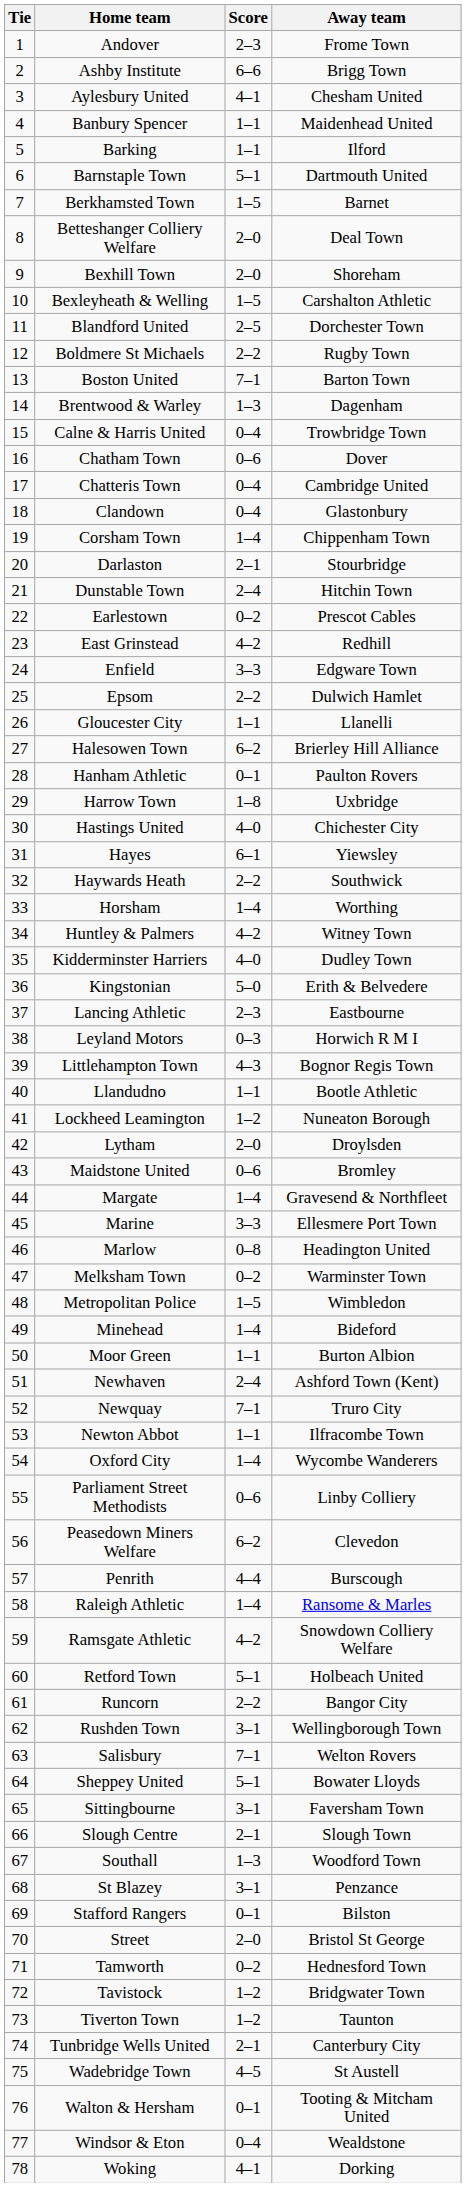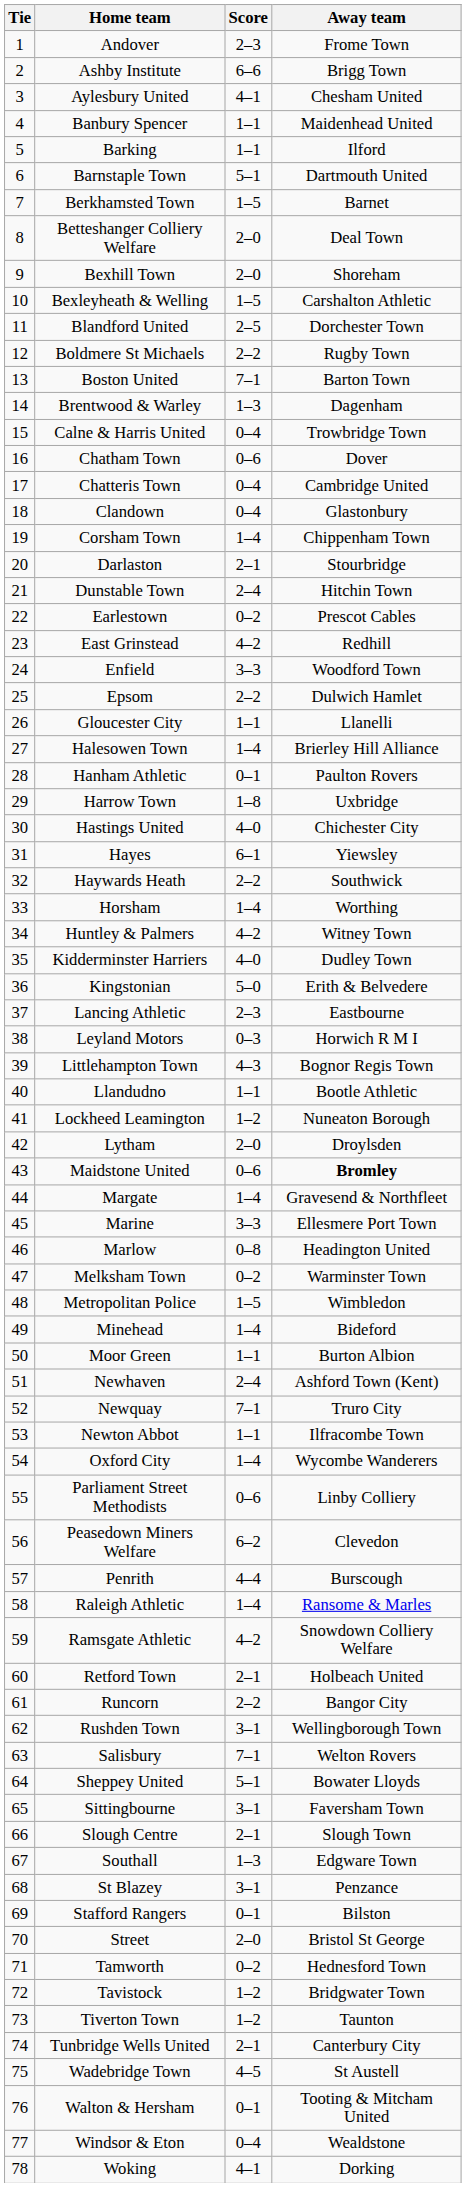 <table class="wikitable" style="text-align:center;">
 <tr>
 <th width=20>Tie</th>
 <th width=175>Home team</th>
 <th width=20>Score</th>
 <th width=175>Away team</th>
 </tr>
 <tr>
 <td>1</td>
 <td>Andover</td>
 <td>2–3</td>
 <td>Frome Town</td>
 </tr>
 <tr>
 <td>2</td>
 <td>Ashby Institute</td>
 <td>6–6</td>
 <td>Brigg Town</td>
 </tr>
 <tr>
 <td>3</td>
 <td>Aylesbury United</td>
 <td>4–1</td>
 <td>Chesham United</td>
 </tr>
 <tr>
 <td>4</td>
 <td>Banbury Spencer</td>
 <td>1–1</td>
 <td>Maidenhead United</td>
 </tr>
 <tr>
 <td>5</td>
 <td>Barking</td>
 <td>1–1</td>
 <td>Ilford</td>
 </tr>
 <tr>
 <td>6</td>
 <td>Barnstaple Town</td>
 <td>5–1</td>
 <td>Dartmouth United</td>
 </tr>
 <tr>
 <td>7</td>
 <td>Berkhamsted Town</td>
 <td>1–5</td>
 <td>Barnet</td>
 </tr>
 <tr>
 <td>8</td>
 <td>Betteshanger Colliery Welfare</td>
 <td>2–0</td>
 <td>Deal Town</td>
 </tr>
 <tr>
 <td>9</td>
 <td>Bexhill Town</td>
 <td>2–0</td>
 <td>Shoreham</td>
 </tr>
 <tr>
 <td>10</td>
 <td>Bexleyheath & Welling</td>
 <td>1–5</td>
 <td>Carshalton Athletic</td>
 </tr>
 <tr>
 <td>11</td>
 <td>Blandford United</td>
 <td>2–5</td>
 <td>Dorchester Town</td>
 </tr>
 <tr>
 <td>12</td>
 <td>Boldmere St Michaels</td>
 <td>2–2</td>
 <td>Rugby Town</td>
 </tr>
 <tr>
 <td>13</td>
 <td>Boston United</td>
 <td>7–1</td>
 <td>Barton Town</td>
 </tr>
 <tr>
 <td>14</td>
 <td>Brentwood & Warley</td>
 <td>1–3</td>
 <td>Dagenham</td>
 </tr>
 <tr>
 <td>15</td>
 <td>Calne & Harris United</td>
 <td>0–4</td>
 <td>Trowbridge Town</td>
 </tr>
 <tr>
 <td>16</td>
 <td>Chatham Town</td>
 <td>0–6</td>
 <td>Dover</td>
 </tr>
 <tr>
 <td>17</td>
 <td>Chatteris Town</td>
 <td>0–4</td>
 <td>Cambridge United</td>
 </tr>
 <tr>
 <td>18</td>
 <td>Clandown</td>
 <td>0–4</td>
 <td>Glastonbury</td>
 </tr>
 <tr>
 <td>19</td>
 <td>Corsham Town</td>
 <td>1–4</td>
 <td>Chippenham Town</td>
 </tr>
 <tr>
 <td>20</td>
 <td>Darlaston</td>
 <td>2–1</td>
 <td>Stourbridge</td>
 </tr>
 <tr>
 <td>21</td>
 <td>Dunstable Town</td>
 <td>2–4</td>
 <td>Hitchin Town</td>
 </tr>
 <tr>
 <td>22</td>
 <td>Earlestown</td>
 <td>0–2</td>
 <td>Prescot Cables</td>
 </tr>
 <tr>
 <td>23</td>
 <td>East Grinstead</td>
 <td>4–2</td>
 <td>Redhill</td>
 </tr>
 <tr>
 <td>24</td>
 <td>Enfield</td>
 <td>3–3</td>
-<td>Edgware Town</td>
+<td>Woodford Town</td>
 </tr>
 <tr>
 <td>25</td>
 <td>Epsom</td>
 <td>2–2</td>
 <td>Dulwich Hamlet</td>
 </tr>
 <tr>
 <td>26</td>
 <td>Gloucester City</td>
 <td>1–1</td>
 <td>Llanelli</td>
 </tr>
 <tr>
 <td>27</td>
 <td>Halesowen Town</td>
-<td>6–2</td>
+<td>1–4</td>
 <td>Brierley Hill Alliance</td>
 </tr>
 <tr>
 <td>28</td>
 <td>Hanham Athletic</td>
 <td>0–1</td>
 <td>Paulton Rovers</td>
 </tr>
 <tr>
 <td>29</td>
 <td>Harrow Town</td>
 <td>1–8</td>
 <td>Uxbridge</td>
 </tr>
 <tr>
 <td>30</td>
 <td>Hastings United</td>
 <td>4–0</td>
 <td>Chichester City</td>
 </tr>
 <tr>
 <td>31</td>
 <td>Hayes</td>
 <td>6–1</td>
 <td>Yiewsley</td>
 </tr>
 <tr>
 <td>32</td>
 <td>Haywards Heath</td>
 <td>2–2</td>
 <td>Southwick</td>
 </tr>
 <tr>
 <td>33</td>
 <td>Horsham</td>
 <td>1–4</td>
 <td>Worthing</td>
 </tr>
 <tr>
 <td>34</td>
 <td>Huntley & Palmers</td>
 <td>4–2</td>
 <td>Witney Town</td>
 </tr>
 <tr>
 <td>35</td>
 <td>Kidderminster Harriers</td>
 <td>4–0</td>
 <td>Dudley Town</td>
 </tr>
 <tr>
 <td>36</td>
 <td>Kingstonian</td>
 <td>5–0</td>
 <td>Erith & Belvedere</td>
 </tr>
 <tr>
 <td>37</td>
 <td>Lancing Athletic</td>
 <td>2–3</td>
 <td>Eastbourne</td>
 </tr>
 <tr>
 <td>38</td>
 <td>Leyland Motors</td>
 <td>0–3</td>
 <td>Horwich R M I</td>
 </tr>
 <tr>
 <td>39</td>
 <td>Littlehampton Town</td>
 <td>4–3</td>
 <td>Bognor Regis Town</td>
 </tr>
 <tr>
 <td>40</td>
 <td>Llandudno</td>
 <td>1–1</td>
 <td>Bootle Athletic</td>
 </tr>
 <tr>
 <td>41</td>
 <td>Lockheed Leamington</td>
 <td>1–2</td>
 <td>Nuneaton Borough</td>
 </tr>
 <tr>
 <td>42</td>
 <td>Lytham</td>
 <td>2–0</td>
 <td>Droylsden</td>
 </tr>
 <tr>
 <td>43</td>
 <td>Maidstone United</td>
 <td>0–6</td>
-<td>Bromley</td>
+<td><strong>Bromley</strong></td>
 </tr>
 <tr>
 <td>44</td>
 <td>Margate</td>
 <td>1–4</td>
 <td>Gravesend & Northfleet</td>
 </tr>
 <tr>
 <td>45</td>
 <td>Marine</td>
 <td>3–3</td>
 <td>Ellesmere Port Town</td>
 </tr>
 <tr>
 <td>46</td>
 <td>Marlow</td>
 <td>0–8</td>
 <td>Headington United</td>
 </tr>
 <tr>
 <td>47</td>
 <td>Melksham Town</td>
 <td>0–2</td>
 <td>Warminster Town</td>
 </tr>
 <tr>
 <td>48</td>
 <td>Metropolitan Police</td>
 <td>1–5</td>
 <td>Wimbledon</td>
 </tr>
 <tr>
 <td>49</td>
 <td>Minehead</td>
 <td>1–4</td>
 <td>Bideford</td>
 </tr>
 <tr>
 <td>50</td>
 <td>Moor Green</td>
 <td>1–1</td>
 <td>Burton Albion</td>
 </tr>
 <tr>
 <td>51</td>
 <td>Newhaven</td>
 <td>2–4</td>
 <td>Ashford Town (Kent)</td>
 </tr>
 <tr>
 <td>52</td>
 <td>Newquay</td>
 <td>7–1</td>
 <td>Truro City</td>
 </tr>
 <tr>
 <td>53</td>
 <td>Newton Abbot</td>
 <td>1–1</td>
 <td>Ilfracombe Town</td>
 </tr>
 <tr>
 <td>54</td>
 <td>Oxford City</td>
 <td>1–4</td>
 <td>Wycombe Wanderers</td>
 </tr>
 <tr>
 <td>55</td>
 <td>Parliament Street Methodists</td>
 <td>0–6</td>
 <td>Linby Colliery</td>
 </tr>
 <tr>
 <td>56</td>
 <td>Peasedown Miners Welfare</td>
 <td>6–2</td>
 <td>Clevedon</td>
 </tr>
 <tr>
 <td>57</td>
 <td>Penrith</td>
 <td>4–4</td>
 <td>Burscough</td>
 </tr>
 <tr>
 <td>58</td>
 <td>Raleigh Athletic</td>
 <td>1–4</td>
 <td><a href='#'>Ransome & Marles</a></td>
 </tr>
 <tr>
 <td>59</td>
 <td>Ramsgate Athletic</td>
 <td>4–2</td>
 <td>Snowdown Colliery Welfare</td>
 </tr>
 <tr>
 <td>60</td>
 <td>Retford Town</td>
-<td>5–1</td>
+<td>2–1</td>
 <td>Holbeach United</td>
 </tr>
 <tr>
 <td>61</td>
 <td>Runcorn</td>
 <td>2–2</td>
 <td>Bangor City</td>
 </tr>
 <tr>
 <td>62</td>
 <td>Rushden Town</td>
 <td>3–1</td>
 <td>Wellingborough Town</td>
 </tr>
 <tr>
 <td>63</td>
 <td>Salisbury</td>
 <td>7–1</td>
 <td>Welton Rovers</td>
 </tr>
 <tr>
 <td>64</td>
 <td>Sheppey United</td>
 <td>5–1</td>
 <td>Bowater Lloyds</td>
 </tr>
 <tr>
 <td>65</td>
 <td>Sittingbourne</td>
 <td>3–1</td>
 <td>Faversham Town</td>
 </tr>
 <tr>
 <td>66</td>
 <td>Slough Centre</td>
 <td>2–1</td>
 <td>Slough Town</td>
 </tr>
 <tr>
 <td>67</td>
 <td>Southall</td>
 <td>1–3</td>
-<td>Woodford Town</td>
+<td>Edgware Town</td>
 </tr>
 <tr>
 <td>68</td>
 <td>St Blazey</td>
 <td>3–1</td>
 <td>Penzance</td>
 </tr>
 <tr>
 <td>69</td>
 <td>Stafford Rangers</td>
 <td>0–1</td>
 <td>Bilston</td>
 </tr>
 <tr>
 <td>70</td>
 <td>Street</td>
 <td>2–0</td>
 <td>Bristol St George</td>
 </tr>
 <tr>
 <td>71</td>
 <td>Tamworth</td>
 <td>0–2</td>
 <td>Hednesford Town</td>
 </tr>
 <tr>
 <td>72</td>
 <td>Tavistock</td>
 <td>1–2</td>
 <td>Bridgwater Town</td>
 </tr>
 <tr>
 <td>73</td>
 <td>Tiverton Town</td>
 <td>1–2</td>
 <td>Taunton</td>
 </tr>
 <tr>
 <td>74</td>
 <td>Tunbridge Wells United</td>
 <td>2–1</td>
 <td>Canterbury City</td>
 </tr>
 <tr>
 <td>75</td>
 <td>Wadebridge Town</td>
 <td>4–5</td>
 <td>St Austell</td>
 </tr>
 <tr>
 <td>76</td>
 <td>Walton & Hersham</td>
 <td>0–1</td>
 <td>Tooting & Mitcham United</td>
 </tr>
 <tr>
 <td>77</td>
 <td>Windsor & Eton</td>
 <td>0–4</td>
 <td>Wealdstone</td>
 </tr>
 <tr>
 <td>78</td>
 <td>Woking</td>
 <td>4–1</td>
 <td>Dorking</td>
 </tr>
 </table>
